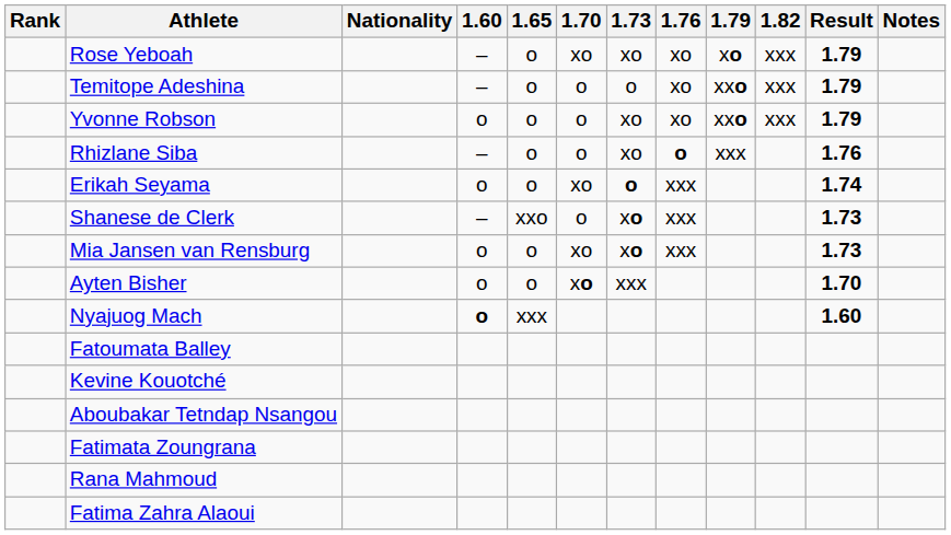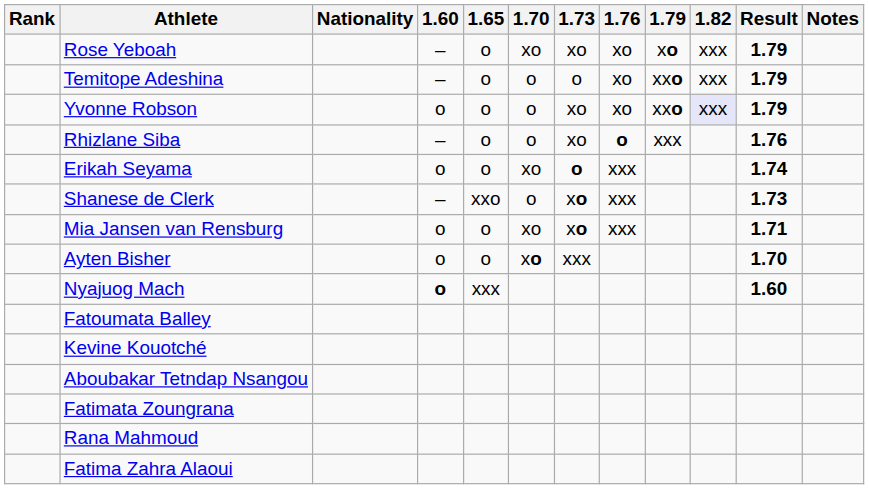 <table class="wikitable sortable" style="text-align:center">
 <tr>
 <th>Rank</th>
 <th>Athlete</th>
 <th>Nationality</th>
 <th>1.60</th>
 <th>1.65</th>
 <th>1.70</th>
 <th>1.73</th>
 <th>1.76</th>
 <th>1.79</th>
 <th>1.82</th>
 <th>Result</th>
 <th>Notes</th>
 </tr>
 <tr>
 <td></td>
 <td align="left"><a href='#'>Rose Yeboah</a></td>
 <td align=left></td>
 <td>–</td>
 <td>o</td>
 <td>xo</td>
 <td>xo</td>
 <td>xo</td>
 <td>x<strong>o</strong></td>
 <td>xxx</td>
 <td><strong>1.79</strong></td>
 <td></td>
 </tr>
 <tr>
 <td></td>
 <td align="left"><a href='#'>Temitope Adeshina</a></td>
 <td align=left></td>
 <td>–</td>
 <td>o</td>
 <td>o</td>
 <td>o</td>
 <td>xo</td>
 <td>xx<strong>o</strong></td>
 <td>xxx</td>
 <td><strong>1.79</strong></td>
 <td></td>
 </tr>
 <tr>
 <td></td>
 <td align="left"><a href='#'>Yvonne Robson</a></td>
 <td align=left></td>
 <td>o</td>
 <td>o</td>
 <td>o</td>
 <td>xo</td>
 <td>xo</td>
 <td>xx<strong>o</strong></td>
-<td>xxx</td>
+<td style="background: lavender;">xxx</td>
 <td><strong>1.79</strong></td>
 <td></td>
 </tr>
 <tr>
 <td></td>
 <td align="left"><a href='#'>Rhizlane Siba</a></td>
 <td align=left></td>
 <td>–</td>
 <td>o</td>
 <td>o</td>
 <td>xo</td>
 <td><strong>o</strong></td>
 <td>xxx</td>
 <td></td>
 <td><strong>1.76</strong></td>
 <td></td>
 </tr>
 <tr>
 <td></td>
 <td align="left"><a href='#'>Erikah Seyama</a></td>
 <td align=left></td>
 <td>o</td>
 <td>o</td>
 <td>xo</td>
 <td><strong>o</strong></td>
 <td>xxx</td>
 <td></td>
 <td></td>
 <td><strong>1.74</strong></td>
 <td></td>
 </tr>
 <tr>
 <td></td>
 <td align="left"><a href='#'>Shanese de Clerk</a></td>
 <td align=left></td>
 <td>–</td>
 <td>xxo</td>
 <td>o</td>
 <td>x<strong>o</strong></td>
 <td>xxx</td>
 <td></td>
 <td></td>
 <td><strong>1.73</strong></td>
 <td></td>
 </tr>
 <tr>
 <td></td>
 <td align="left"><a href='#'>Mia Jansen van Rensburg</a></td>
 <td align=left></td>
 <td>o</td>
 <td>o</td>
 <td>xo</td>
 <td>x<strong>o</strong></td>
 <td>xxx</td>
 <td></td>
 <td></td>
-<td><strong>1.73</strong></td>
+<td><strong>1.71</strong></td>
 <td></td>
 </tr>
 <tr>
 <td></td>
 <td align="left"><a href='#'>Ayten Bisher</a></td>
 <td align=left></td>
 <td>o</td>
 <td>o</td>
 <td>x<strong>o</strong></td>
 <td>xxx</td>
 <td></td>
 <td></td>
 <td></td>
 <td><strong>1.70</strong></td>
 <td></td>
 </tr>
 <tr>
 <td></td>
 <td align="left"><a href='#'>Nyajuog Mach</a></td>
 <td align=left></td>
 <td><strong>o</strong></td>
 <td>xxx</td>
 <td></td>
 <td></td>
 <td></td>
 <td></td>
 <td></td>
 <td><strong>1.60</strong></td>
 <td></td>
 </tr>
 <tr>
 <td></td>
 <td align="left"><a href='#'>Fatoumata Balley</a></td>
 <td align=left></td>
 <td></td>
 <td></td>
 <td></td>
 <td></td>
 <td></td>
 <td></td>
 <td></td>
 <td><strong></strong></td>
 <td></td>
 </tr>
 <tr>
 <td></td>
 <td align="left"><a href='#'>Kevine Kouotché</a></td>
 <td align=left></td>
 <td></td>
 <td></td>
 <td></td>
 <td></td>
 <td></td>
 <td></td>
 <td></td>
 <td><strong></strong></td>
 <td></td>
 </tr>
 <tr>
 <td></td>
 <td align="left"><a href='#'>Aboubakar Tetndap Nsangou</a></td>
 <td align=left></td>
 <td></td>
 <td></td>
 <td></td>
 <td></td>
 <td></td>
 <td></td>
 <td></td>
 <td><strong></strong></td>
 <td></td>
 </tr>
 <tr>
 <td></td>
 <td align="left"><a href='#'>Fatimata Zoungrana</a></td>
 <td align=left></td>
 <td></td>
 <td></td>
 <td></td>
 <td></td>
 <td></td>
 <td></td>
 <td></td>
 <td><strong></strong></td>
 <td></td>
 </tr>
 <tr>
 <td></td>
 <td align="left"><a href='#'>Rana Mahmoud</a></td>
 <td align=left></td>
 <td></td>
 <td></td>
 <td></td>
 <td></td>
 <td></td>
 <td></td>
 <td></td>
 <td><strong></strong></td>
 <td></td>
 </tr>
 <tr>
 <td></td>
 <td align="left"><a href='#'>Fatima Zahra Alaoui</a></td>
 <td align=left></td>
 <td></td>
 <td></td>
 <td></td>
 <td></td>
 <td></td>
 <td></td>
 <td></td>
 <td><strong></strong></td>
 <td></td>
 </tr>
 </table>
